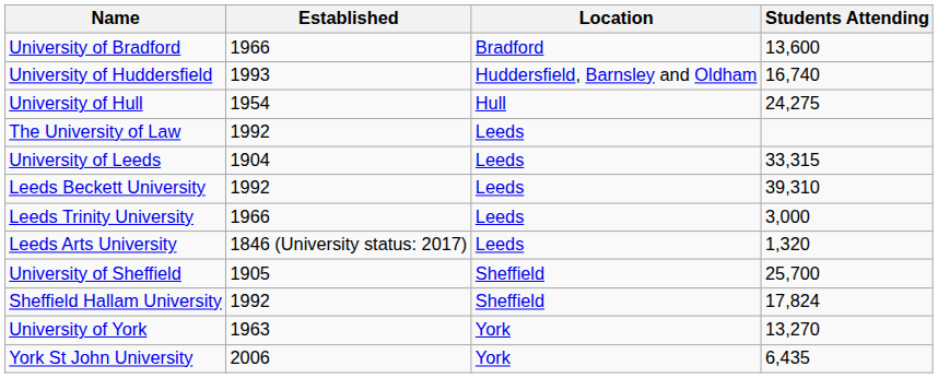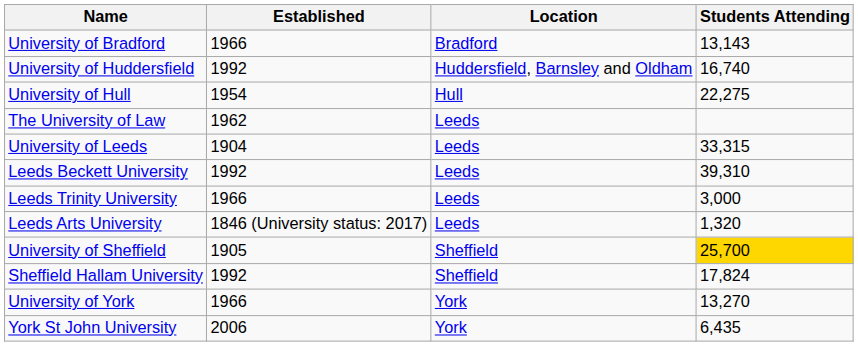 <table class="wikitable sortable">
 <tr>
 <th>Name</th>
 <th>Established</th>
 <th>Location</th>
 <th>Students Attending</th>
 </tr>
 <tr>
 <td><a href='#'>University of Bradford</a></td>
 <td>1966</td>
 <td><a href='#'>Bradford</a></td>
-<td>13,600</td>
+<td>13,143</td>
 </tr>
 <tr>
 <td><a href='#'>University of Huddersfield</a></td>
-<td>1993</td>
+<td>1992</td>
 <td><a href='#'>Huddersfield</a>, <a href='#'>Barnsley</a> and <a href='#'>Oldham</a></td>
 <td>16,740</td>
 </tr>
 <tr>
 <td><a href='#'>University of Hull</a></td>
 <td>1954</td>
 <td><a href='#'>Hull</a></td>
-<td>24,275</td>
+<td>22,275</td>
 </tr>
 <tr>
 <td><a href='#'>The University of Law</a></td>
-<td>1992</td>
+<td>1962</td>
 <td><a href='#'>Leeds</a></td>
 <td></td>
 </tr>
 <tr>
 <td><a href='#'>University of Leeds</a></td>
 <td>1904</td>
 <td><a href='#'>Leeds</a></td>
 <td>33,315</td>
 </tr>
 <tr>
 <td><a href='#'>Leeds Beckett University</a></td>
 <td>1992</td>
 <td><a href='#'>Leeds</a></td>
 <td>39,310</td>
 </tr>
 <tr>
 <td><a href='#'>Leeds Trinity University</a></td>
 <td>1966</td>
 <td><a href='#'>Leeds</a></td>
 <td>3,000</td>
 </tr>
 <tr>
 <td><a href='#'>Leeds Arts University</a></td>
 <td>1846 (University status: 2017)</td>
 <td><a href='#'>Leeds</a></td>
 <td>1,320</td>
 </tr>
 <tr>
 <td><a href='#'>University of Sheffield</a></td>
 <td>1905</td>
 <td><a href='#'>Sheffield</a></td>
-<td>25,700</td>
+<td style="background: gold;">25,700</td>
 </tr>
 <tr>
 <td><a href='#'>Sheffield Hallam University</a></td>
 <td>1992</td>
 <td><a href='#'>Sheffield</a></td>
 <td>17,824</td>
 </tr>
 <tr>
 <td><a href='#'>University of York</a></td>
-<td>1963</td>
+<td>1966</td>
 <td><a href='#'>York</a></td>
 <td>13,270</td>
 </tr>
 <tr>
 <td><a href='#'>York St John University</a></td>
 <td>2006</td>
 <td><a href='#'>York</a></td>
 <td>6,435</td>
 </tr>
 </table>
